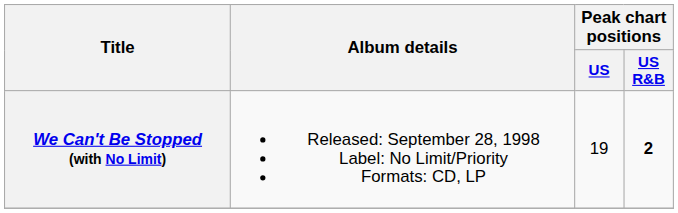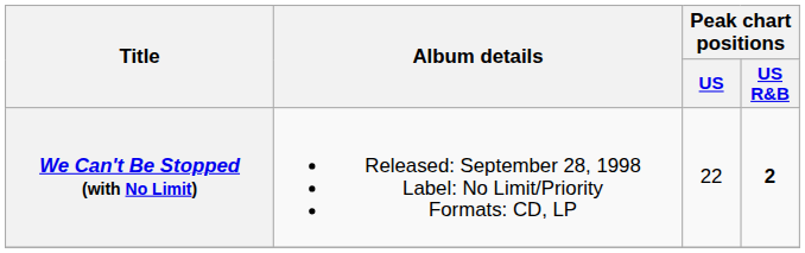 <table class="wikitable plainrowheaders" style="text-align:center;">
 <tr>
 <th scope="col" rowspan="2" style="width:13em;">Title</th>
 <th scope="col" rowspan="2" style="width:20em;">Album details</th>
 <th scope="col" colspan="2">Peak chart positions</th>
 </tr>
 <tr>
 <th scope="col" style="width:2.8em;font-size:90%;"><a href='#'>US</a><br></th>
 <th scope="col" style="width:2.8em;font-size:90%;"><a href='#'>US<br>R&B</a></th>
 </tr>
 <tr>
 <th scope="row"><em><a href='#'>We Can't Be Stopped</a></em><br><small>(with <a href='#'>No Limit</a>)</small></th>
 <td><br><ul><li>Released: September 28, 1998</li><li>Label: No Limit/Priority</li><li>Formats: CD, LP</li></ul></td>
-<td>19</td>
+<td>22</td>
 <td><strong>2</strong></td>
 </tr>
 <tr>
 </tr>
 </table>
